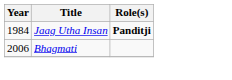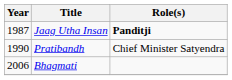 <table class="wikitable sortable">
 <tr>
 <th>Year</th>
 <th>Title</th>
 <th>Role(s)</th>
 </tr>
 <tr>
-<td>1984</td>
+<td>1987</td>
 <td><em><a href='#'>Jaag Utha Insan</a></em></td>
 <td><strong>Panditji</strong></td>
+</tr>
+<tr>
+<td>1990</td>
+<td><em><a href='#'>Pratibandh</a></em></td>
+<td>Chief Minister Satyendra</td>
 </tr>
 <tr>
 <td>2006</td>
 <td><em><a href='#'>Bhagmati</a></em></td>
 <td></td>
 </tr>
 <tr>
 </tr>
 </table>
